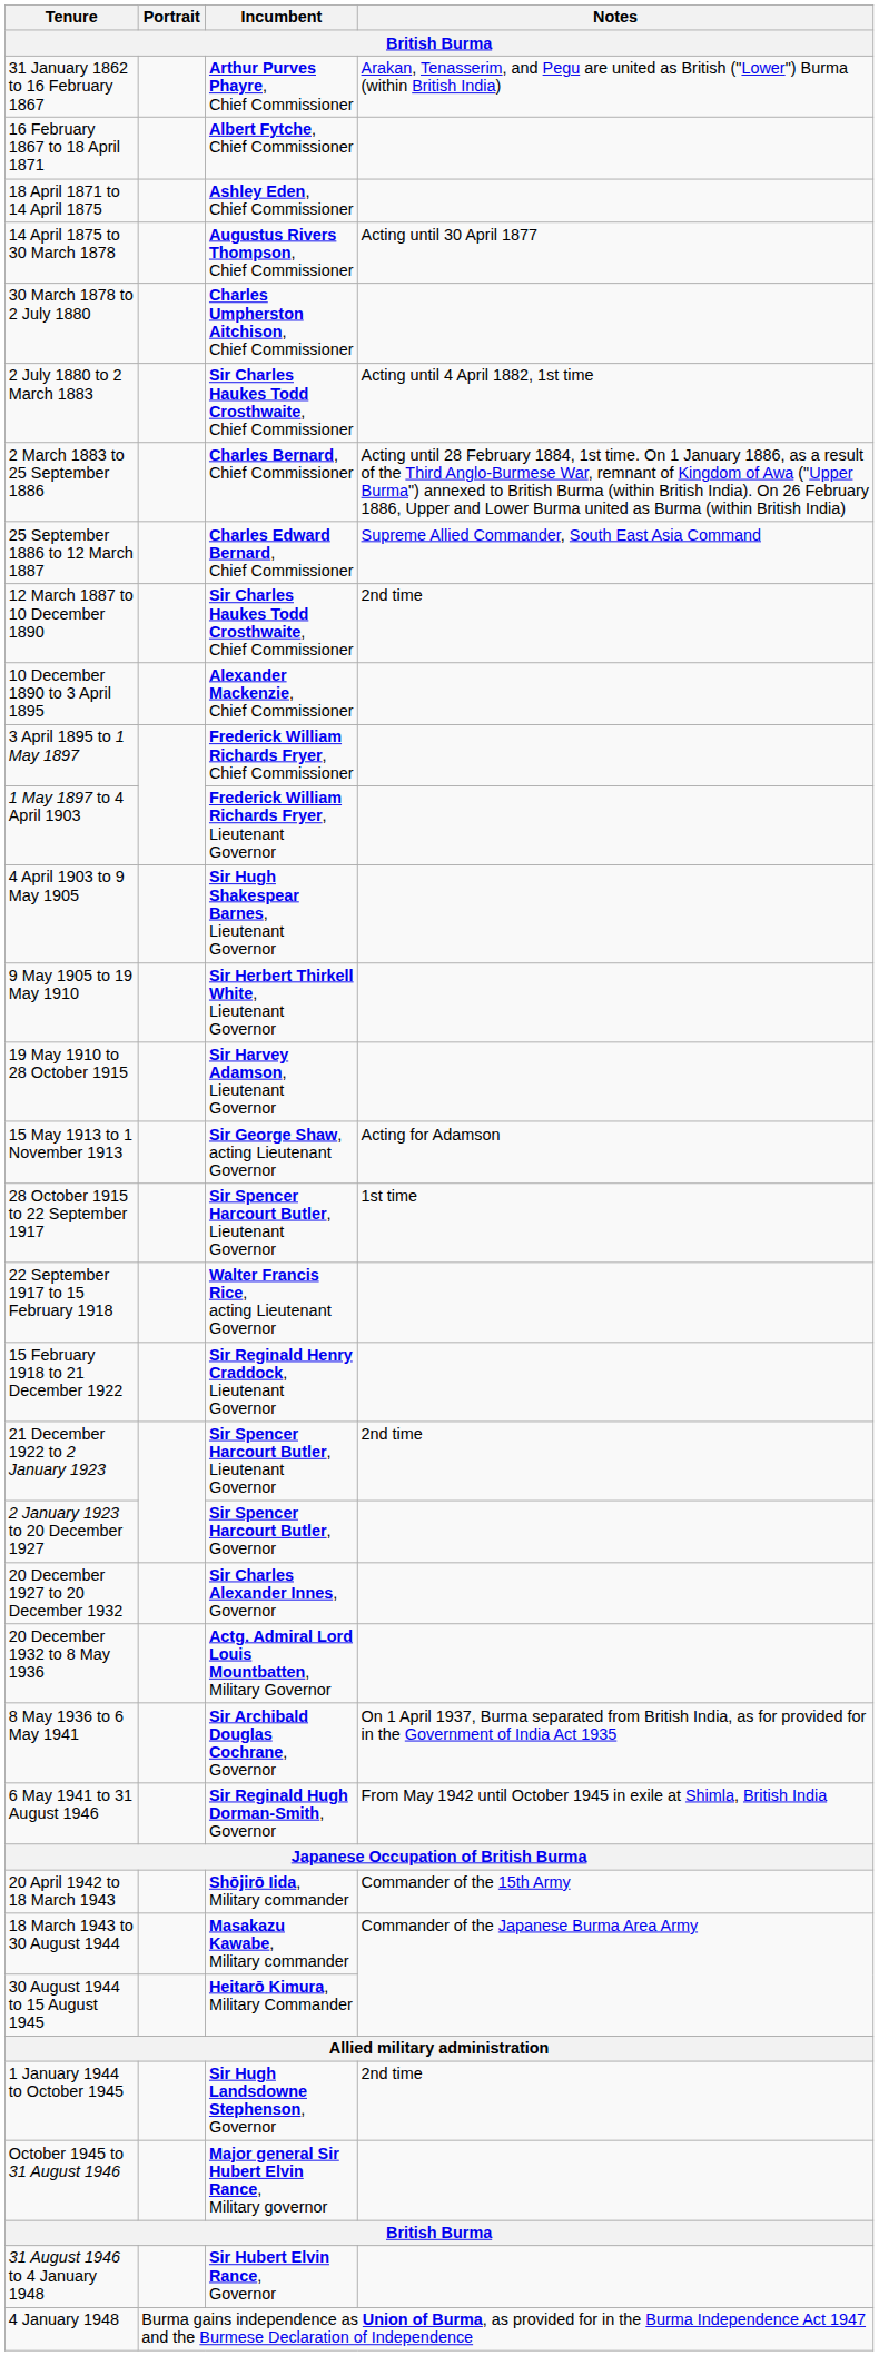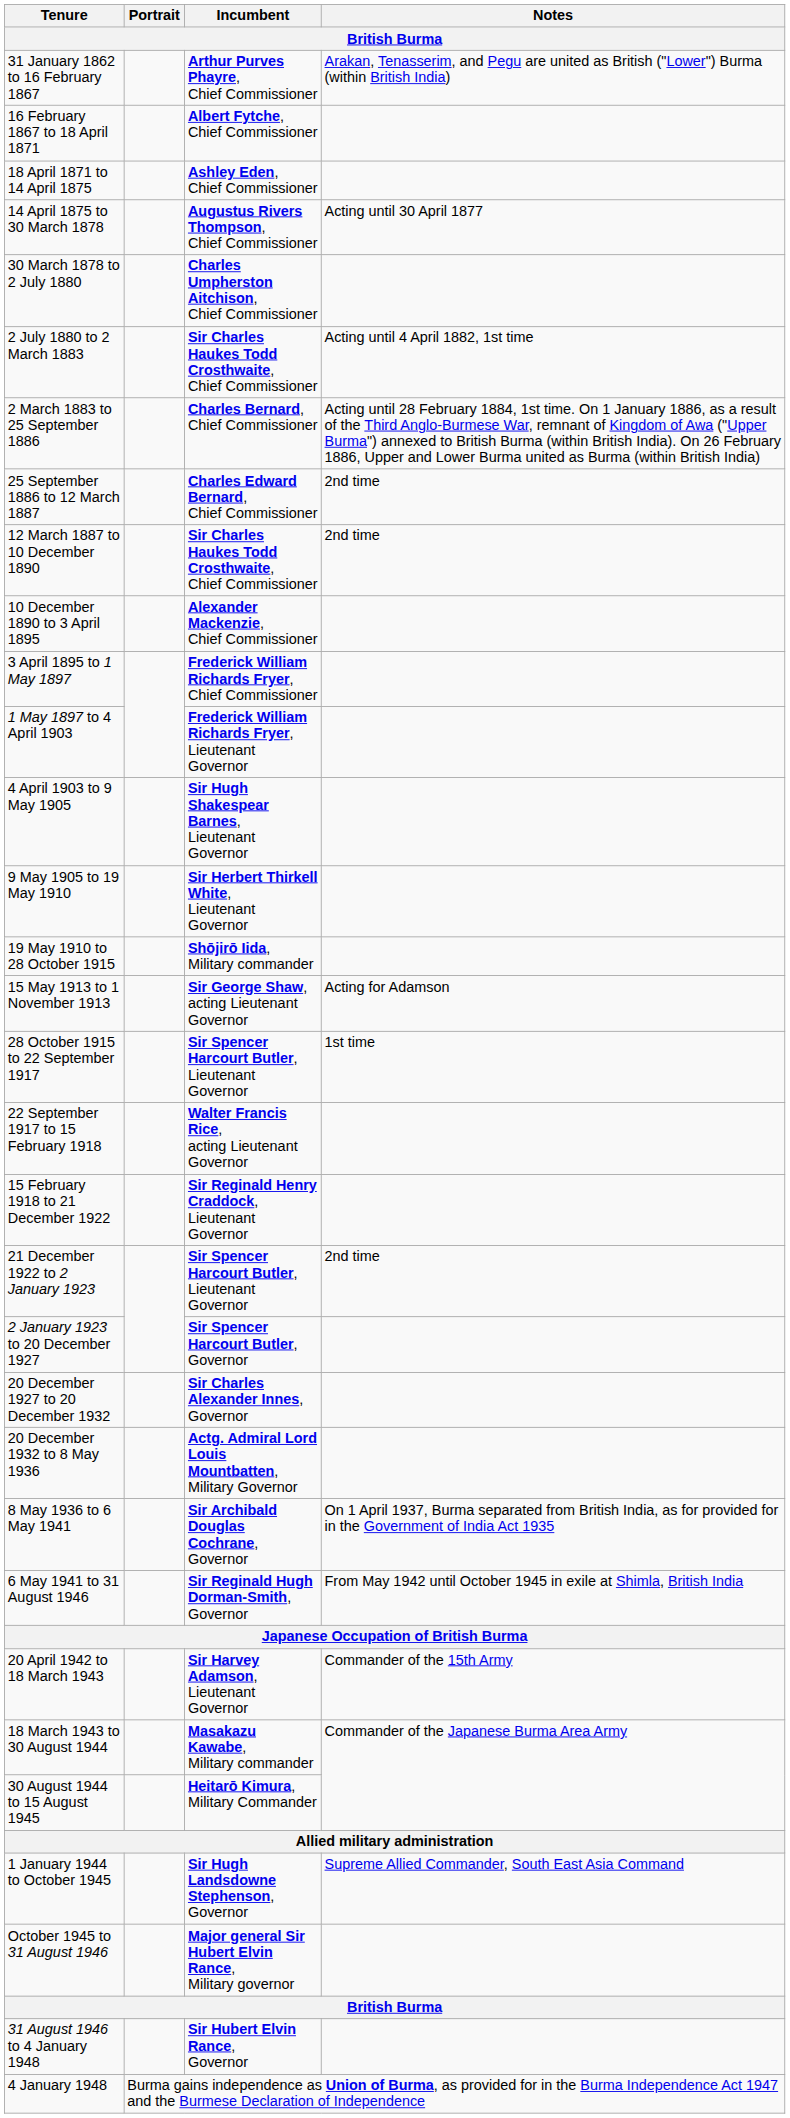 <table class="wikitable">
 <tr align=left>
 <th>Tenure</th>
 <th width=60px>Portrait</th>
 <th>Incumbent</th>
 <th>Notes</th>
 </tr>
 <tr valign=top>
 <th colspan="4"><a href='#'>British Burma</a></th>
 </tr>
 <tr valign=top>
 <td>31 January 1862 to 16 February 1867</td>
 <td></td>
 <td><strong><a href='#'>Arthur Purves Phayre</a></strong>, <br>Chief Commissioner</td>
 <td><a href='#'>Arakan</a>, <a href='#'>Tenasserim</a>, and <a href='#'>Pegu</a> are united as British ("<a href='#'>Lower</a>") Burma (within <a href='#'>British India</a>)</td>
 </tr>
 <tr valign=top>
 <td>16 February 1867 to 18 April 1871</td>
 <td></td>
 <td><strong><a href='#'>Albert Fytche</a></strong>, <br>Chief Commissioner</td>
 <td></td>
 </tr>
 <tr valign=top>
 <td>18 April 1871 to 14 April 1875</td>
 <td></td>
 <td><strong><a href='#'>Ashley Eden</a></strong>, <br>Chief Commissioner</td>
 <td></td>
 </tr>
 <tr valign=top>
 <td>14 April 1875 to 30 March 1878</td>
 <td></td>
 <td><strong><a href='#'>Augustus Rivers Thompson</a></strong>, <br>Chief Commissioner</td>
 <td>Acting until 30 April 1877</td>
 </tr>
 <tr valign=top>
 <td>30 March 1878 to 2 July 1880</td>
 <td></td>
 <td><strong><a href='#'>Charles Umpherston Aitchison</a></strong>, <br>Chief Commissioner</td>
 <td></td>
 </tr>
 <tr valign=top>
 <td>2 July 1880 to 2 March 1883</td>
 <td></td>
 <td><strong><a href='#'>Sir Charles Haukes Todd Crosthwaite</a></strong>, <br>Chief Commissioner</td>
 <td>Acting until 4 April 1882, 1st time</td>
 </tr>
 <tr valign=top>
 <td>2 March 1883 to 25 September 1886</td>
 <td></td>
 <td><strong><a href='#'>Charles Bernard</a></strong>, <br>Chief Commissioner</td>
 <td>Acting until 28 February 1884, 1st time. On 1 January 1886, as a result of the <a href='#'>Third Anglo-Burmese War</a>, remnant of <a href='#'>Kingdom of Awa</a> ("<a href='#'>Upper Burma</a>") annexed to British Burma (within British India). On 26 February 1886, Upper and Lower Burma united as Burma (within British India)</td>
 </tr>
 <tr valign=top>
 <td>25 September 1886 to 12 March 1887</td>
 <td></td>
 <td><strong><a href='#'>Charles Edward Bernard</a></strong>, <br>Chief Commissioner</td>
-<td><a href='#'>Supreme Allied Commander</a>, <a href='#'>South East Asia Command</a></td>
+<td>2nd time</td>
 </tr>
 <tr valign=top>
 <td>12 March 1887 to 10 December 1890</td>
 <td></td>
 <td><strong><a href='#'>Sir Charles Haukes Todd Crosthwaite</a></strong>, <br>Chief Commissioner</td>
 <td>2nd time</td>
 </tr>
 <tr valign=top>
 <td>10 December 1890 to 3 April 1895</td>
 <td></td>
 <td><strong><a href='#'>Alexander Mackenzie</a></strong>, <br>Chief Commissioner</td>
 <td></td>
 </tr>
 <tr valign=top>
 <td>3 April 1895 to <em>1 May 1897</em></td>
 <td rowspan=2></td>
 <td><strong><a href='#'>Frederick William Richards Fryer</a></strong>, <br>Chief Commissioner</td>
 <td></td>
 </tr>
 <tr valign=top>
 <td><em>1 May 1897</em> to 4 April 1903</td>
 <td><strong><a href='#'>Frederick William Richards Fryer</a></strong>, <br>Lieutenant Governor</td>
 <td></td>
 </tr>
 <tr valign=top>
 <td>4 April 1903 to 9 May 1905</td>
 <td></td>
 <td><strong><a href='#'>Sir Hugh Shakespear Barnes</a></strong>, <br>Lieutenant Governor</td>
 <td></td>
 </tr>
 <tr valign=top>
 <td>9 May 1905 to 19 May 1910</td>
 <td></td>
 <td><strong><a href='#'>Sir Herbert Thirkell White</a></strong>, <br>Lieutenant Governor</td>
 <td></td>
 </tr>
 <tr valign=top>
 <td>19 May 1910 to 28 October 1915</td>
 <td></td>
-<td><strong><a href='#'>Sir Harvey Adamson</a></strong>, <br>Lieutenant Governor</td>
+<td><strong><a href='#'>Shōjirō Iida</a></strong>, <br>Military commander</td>
 <td></td>
 </tr>
 <tr valign=top>
 <td>15 May 1913 to 1 November 1913</td>
 <td></td>
 <td><strong><a href='#'>Sir George Shaw</a></strong>, <br>acting Lieutenant Governor</td>
 <td>Acting for Adamson</td>
 </tr>
 <tr valign=top>
 <td>28 October 1915 to 22 September 1917</td>
 <td></td>
 <td><strong><a href='#'>Sir Spencer Harcourt Butler</a></strong>, <br>Lieutenant Governor</td>
 <td>1st time</td>
 </tr>
 <tr valign=top>
 <td>22 September 1917 to 15 February 1918</td>
 <td></td>
 <td><strong><a href='#'>Walter Francis Rice</a></strong>, <br>acting Lieutenant Governor</td>
 <td></td>
 </tr>
 <tr valign=top>
 <td>15 February 1918 to 21 December 1922</td>
 <td></td>
 <td><strong><a href='#'>Sir Reginald Henry Craddock</a></strong>, <br>Lieutenant Governor</td>
 <td></td>
 </tr>
 <tr valign=top>
 <td>21 December 1922 to <em>2 January 1923</em></td>
 <td rowspan=2></td>
 <td><strong><a href='#'>Sir Spencer Harcourt Butler</a></strong>, <br>Lieutenant Governor</td>
 <td>2nd time</td>
 </tr>
 <tr valign=top>
 <td><em>2 January 1923</em> to 20 December 1927</td>
 <td><strong><a href='#'>Sir Spencer Harcourt Butler</a></strong>, <br>Governor</td>
 <td></td>
 </tr>
 <tr valign=top>
 <td>20 December 1927 to 20 December 1932</td>
 <td></td>
 <td><strong><a href='#'>Sir Charles Alexander Innes</a></strong>, <br>Governor</td>
 <td></td>
 </tr>
 <tr valign=top>
 <td>20 December 1932 to 8 May 1936</td>
 <td></td>
 <td><strong><a href='#'>Actg. Admiral Lord Louis Mountbatten</a></strong>, <br>Military Governor</td>
 <td></td>
 </tr>
 <tr valign=top>
 <td>8 May 1936 to 6 May 1941</td>
 <td></td>
 <td><strong><a href='#'>Sir Archibald Douglas Cochrane</a></strong>, <br>Governor</td>
 <td>On 1 April 1937, Burma separated from British India, as for provided for in the <a href='#'>Government of India Act 1935</a></td>
 </tr>
 <tr valign=top>
 <td>6 May 1941 to 31 August 1946</td>
 <td></td>
 <td><strong><a href='#'>Sir Reginald Hugh Dorman-Smith</a></strong>, <br>Governor</td>
 <td>From May 1942 until October 1945 in exile at <a href='#'>Shimla</a>, <a href='#'>British India</a></td>
 </tr>
 <tr valign=top>
 <th colspan="4"><a href='#'>Japanese Occupation of British Burma</a></th>
 </tr>
 <tr valign=top>
 <td>20 April 1942 to 18 March 1943</td>
 <td></td>
-<td><strong><a href='#'>Shōjirō Iida</a></strong>, <br>Military commander</td>
+<td><strong><a href='#'>Sir Harvey Adamson</a></strong>, <br>Lieutenant Governor</td>
 <td>Commander of the <a href='#'>15th Army</a></td>
 </tr>
 <tr valign=top>
 <td>18 March 1943 to 30 August 1944</td>
 <td></td>
 <td><strong><a href='#'>Masakazu Kawabe</a></strong>, <br>Military commander</td>
 <td rowspan=2>Commander of the <a href='#'>Japanese Burma Area Army</a></td>
 </tr>
 <tr valign=top>
 <td>30 August 1944 to 15 August 1945</td>
 <td></td>
 <td><strong><a href='#'>Heitarō Kimura</a></strong>, <br>Military Commander</td>
 </tr>
 <tr valign=top>
 <th colspan="4">Allied military administration</th>
 </tr>
 <tr valign=top>
 <td>1 January 1944 to October 1945</td>
 <td></td>
 <td><strong><a href='#'>Sir Hugh Landsdowne Stephenson</a></strong>, <br>Governor</td>
-<td>2nd time</td>
+<td><a href='#'>Supreme Allied Commander</a>, <a href='#'>South East Asia Command</a></td>
 </tr>
 <tr valign=top>
 <td>October 1945 to <em>31 August 1946</em></td>
 <td></td>
 <td><strong><a href='#'>Major general Sir Hubert Elvin Rance</a></strong>, <br>Military governor</td>
 <td></td>
 </tr>
 <tr valign=top>
 <th colspan="4"><a href='#'>British Burma</a></th>
 </tr>
 <tr valign=top>
 <td><em>31 August 1946</em> to 4 January 1948</td>
 <td></td>
 <td><strong><a href='#'>Sir Hubert Elvin Rance</a></strong>, <br>Governor</td>
 <td></td>
 </tr>
 <tr valign=top>
 <td>4 January 1948</td>
 <td colspan="3">Burma gains independence as <strong><a href='#'>Union of Burma</a></strong>, as provided for in the <a href='#'>Burma Independence Act 1947</a> and the <a href='#'>Burmese Declaration of Independence</a></td>
 </tr>
 </table>
